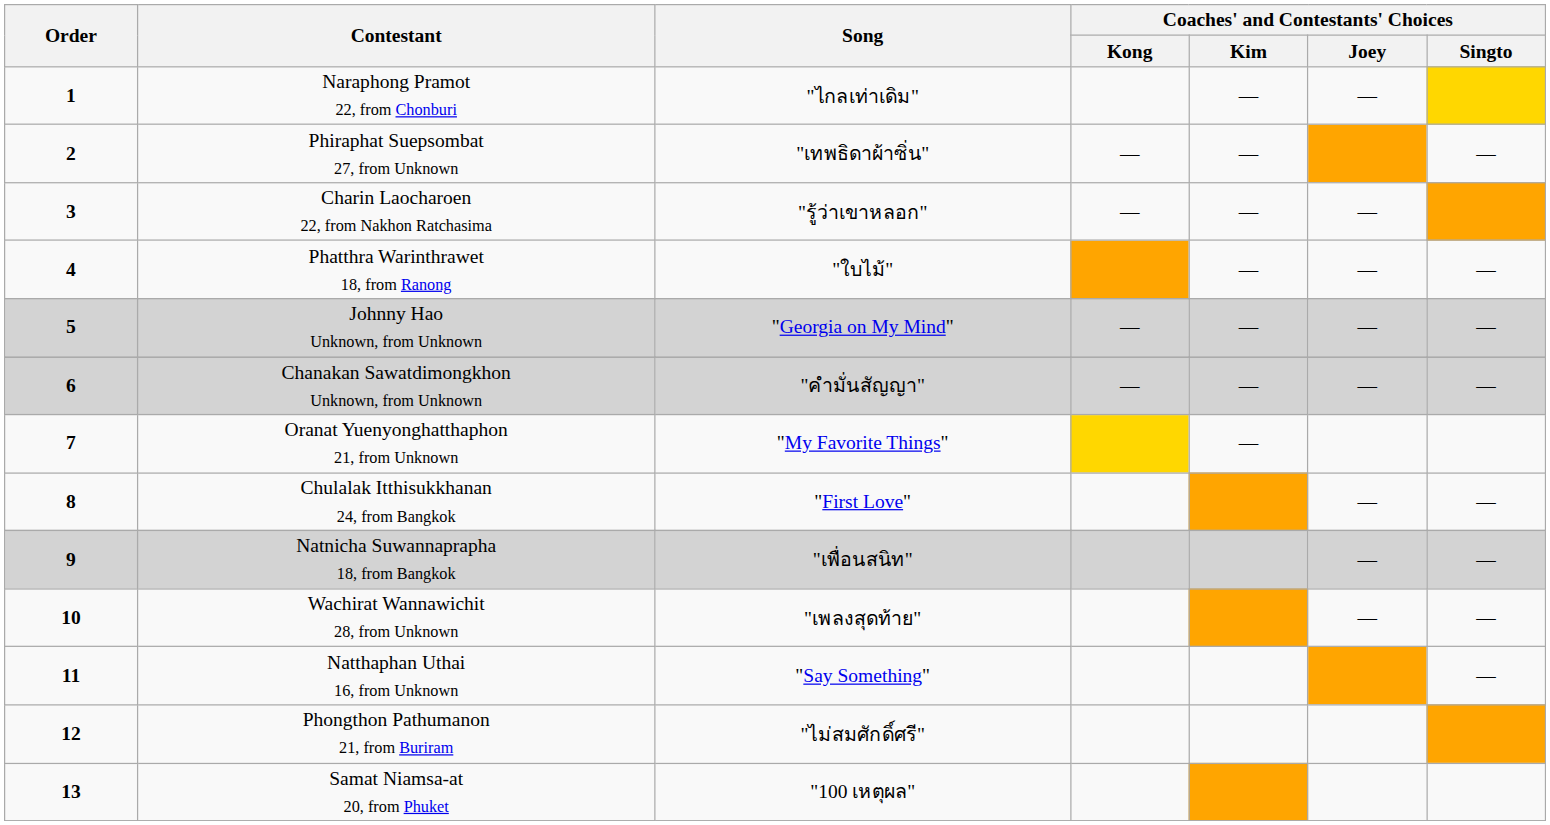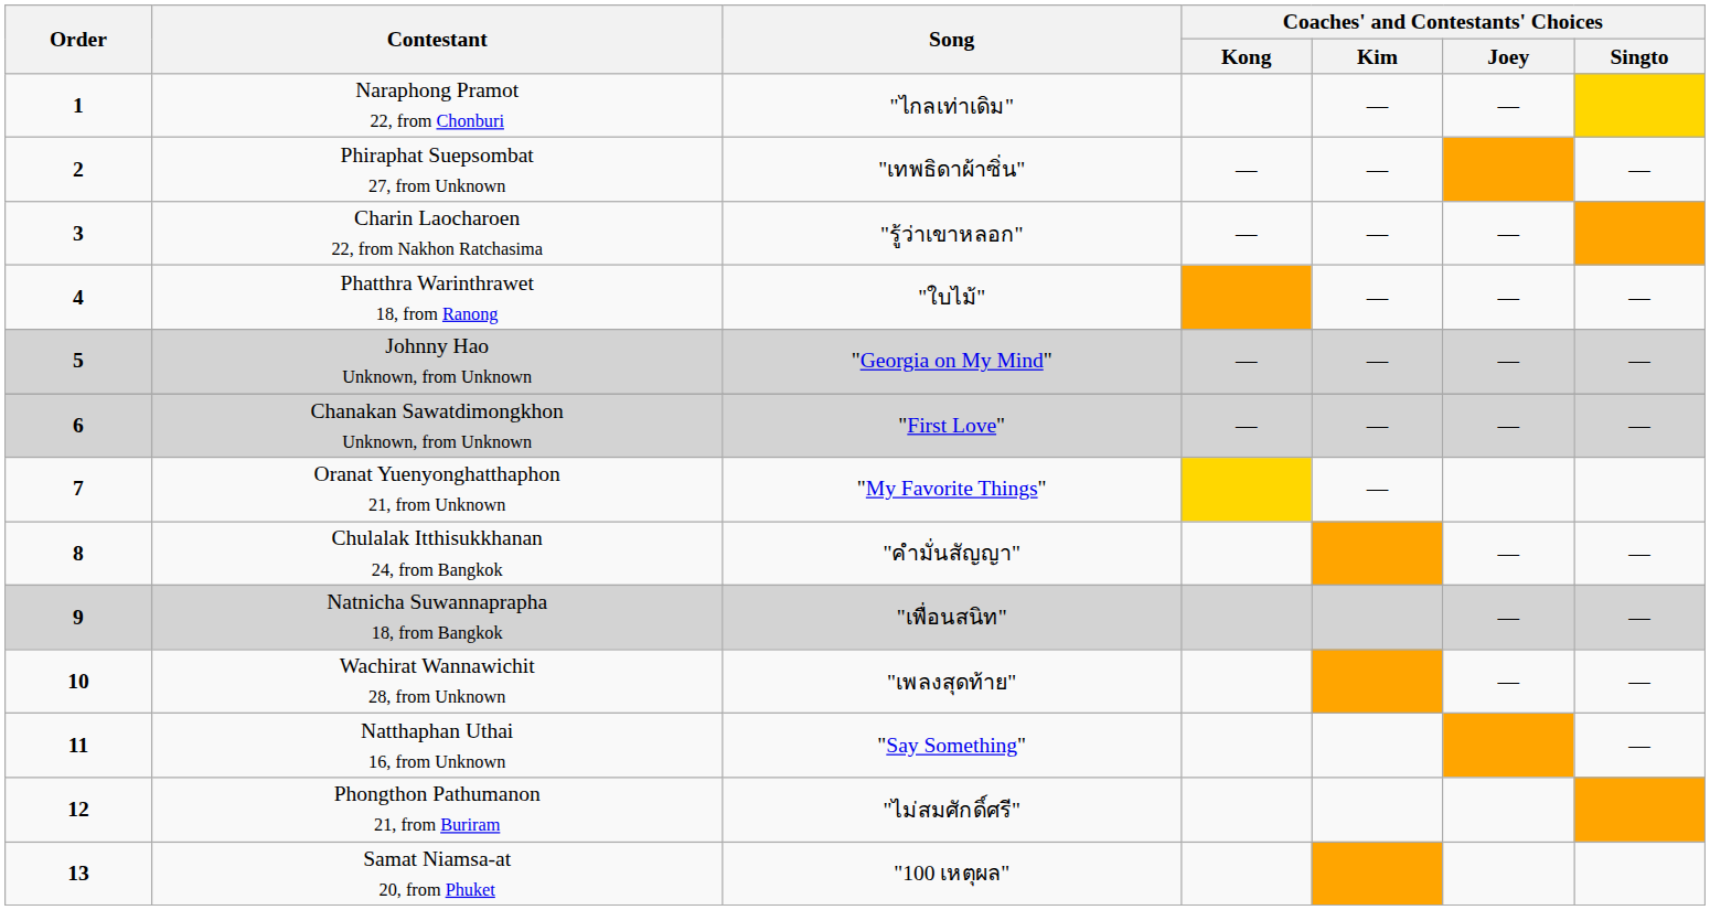 <table class="wikitable" style="text-align:center; width:100%;">
 <tr>
 <th rowspan=2>Order</th>
 <th rowspan=2>Contestant</th>
 <th rowspan=2>Song</th>
 <th colspan=4>Coaches' and Contestants' Choices</th>
 </tr>
 <tr>
 <th width="90">Kong</th>
 <th width="90">Kim</th>
 <th width="90">Joey</th>
 <th width="90">Singto</th>
 </tr>
 <tr>
 <td style="text-align:center"><strong>1</strong></td>
 <td>Naraphong Pramot<br><sub>22, from <a href='#'>Chonburi</a></sub></td>
 <td>"ไกลเท่าเดิม"</td>
 <td style = "text-align:center;"></td>
 <td style="text-align:center;">—</td>
 <td style="text-align:center;">—</td>
 <td style = "background:gold;text-align:center;"></td>
 </tr>
 <tr>
 <td style="text-align:center"><strong>2</strong></td>
 <td>Phiraphat Suepsombat<br><sub>27, from Unknown</sub></td>
 <td>"เทพธิดาผ้าซิ่น"</td>
 <td style="text-align:center;">—</td>
 <td style="text-align:center;">—</td>
 <td style="background:orange;text-align:center;"></td>
 <td style="text-align:center;">—</td>
 </tr>
 <tr>
 <td style="text-align:center"><strong>3</strong></td>
 <td>Charin Laocharoen<br><sub>22, from Nakhon Ratchasima</sub></td>
 <td>"รู้ว่าเขาหลอก"</td>
 <td style="text-align:center;">—</td>
 <td style="text-align:center;">—</td>
 <td style="text-align:center;">—</td>
 <td style="background:orange;text-align:center;"></td>
 </tr>
 <tr>
 <td style="text-align:center"><strong>4</strong></td>
 <td>Phatthra Warinthrawet<br><sub>18, from <a href='#'>Ranong</a></sub></td>
 <td>"ใบไม้"</td>
 <td style="background:orange;text-align:center;"></td>
 <td style="text-align:center;">—</td>
 <td style="text-align:center;">—</td>
 <td style="text-align:center;">—</td>
 </tr>
 <tr>
 </tr>
 <tr bgcolor=lightgrey>
 <td style="text-align:center"><strong>5</strong></td>
 <td>Johnny Hao<br><sub>Unknown, from Unknown</sub></td>
 <td>"<a href='#'>Georgia on My Mind</a>"</td>
 <td style="text-align:center;">—</td>
 <td style="text-align:center;">—</td>
 <td style="text-align:center;">—</td>
 <td style="text-align:center;">—</td>
 </tr>
 <tr>
 </tr>
 <tr bgcolor=lightgrey>
 <td style="text-align:center"><strong>6</strong></td>
 <td>Chanakan Sawatdimongkhon<br><sub>Unknown, from Unknown</sub></td>
-<td>"คำมั่นสัญญา"</td>
+<td>"<a href='#'>First Love</a>"</td>
 <td style="text-align:center;">—</td>
 <td style="text-align:center;">—</td>
 <td style="text-align:center;">—</td>
 <td style="text-align:center;">—</td>
 </tr>
 <tr>
 <td style="text-align:center"><strong>7</strong></td>
 <td>Oranat Yuenyonghatthaphon<br><sub>21, from Unknown</sub></td>
 <td>"<a href='#'>My Favorite Things</a>"</td>
 <td style = "background:gold;text-align:center;"></td>
 <td style="text-align:center;">—</td>
 <td style = "text-align:center;"></td>
 <td style = "text-align:center;"></td>
 </tr>
 <tr>
 <td style="text-align:center"><strong>8</strong></td>
 <td>Chulalak Itthisukkhanan<br><sub>24, from Bangkok</sub></td>
-<td>"<a href='#'>First Love</a>"</td>
+<td>"คำมั่นสัญญา"</td>
 <td></td>
 <td style = "background:orange;text-align:center;"></td>
 <td style="text-align:center;">—</td>
 <td style="text-align:center;">—</td>
 </tr>
 <tr>
 </tr>
 <tr bgcolor=lightgrey>
 <td style="text-align:center"><strong>9</strong></td>
 <td>Natnicha Suwannaprapha<br><sub>18, from Bangkok</sub></td>
 <td>"เพื่อนสนิท"</td>
 <td></td>
 <td></td>
 <td style="text-align:center;">—</td>
 <td style="text-align:center;">—</td>
 </tr>
 <tr>
 <td style="text-align:center"><strong>10</strong></td>
 <td>Wachirat Wannawichit<br><sub>28, from Unknown</sub></td>
 <td>"เพลงสุดท้าย"</td>
 <td></td>
 <td style = "background:orange;text-align:center;"></td>
 <td style="text-align:center;">—</td>
 <td style="text-align:center;">—</td>
 </tr>
 <tr>
 <td style="text-align:center"><strong>11</strong></td>
 <td>Natthaphan Uthai<br><sub>16, from Unknown</sub></td>
 <td>"<a href='#'>Say Something</a>"</td>
 <td></td>
 <td></td>
 <td style = "background:orange;text-align:center;"></td>
 <td style="text-align:center;">—</td>
 </tr>
 <tr>
 <td style="text-align:center"><strong>12</strong></td>
 <td>Phongthon Pathumanon<br><sub>21, from <a href='#'>Buriram</a></sub></td>
 <td>"ไม่สมศักดิ์ศรี"</td>
 <td></td>
 <td></td>
 <td></td>
 <td style = "background:orange;text-align:center;"></td>
 </tr>
 <tr>
 <td style="text-align:center"><strong>13</strong></td>
 <td>Samat Niamsa-at<br><sub>20, from <a href='#'>Phuket</a></sub></td>
 <td>"100 เหตุผล"</td>
 <td></td>
 <td style = "background:orange;text-align:center;"></td>
 <td></td>
 <td></td>
 </tr>
 <tr>
 </tr>
 </table>
